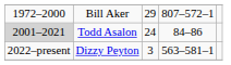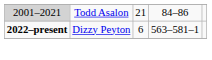 <table class="wikitable" style="text-align:center">
 <tr>
 </tr>
 <tr>
-<td>1972–2000</td>
-<td>Bill Aker</td>
-<td>29</td>
-<td>807–572–1</td>
-<td></td>
-</tr>
-<tr>
 <td style="background: lightgrey;">2001–2021</td>
 <td><a href='#'>Todd Asalon</a></td>
-<td>24</td>
+<td>21</td>
 <td>84–86</td>
 <td></td>
 </tr>
 <tr>
-<td>2022–present</td>
+<td><strong>2022–present</strong></td>
 <td><a href='#'>Dizzy Peyton</a></td>
-<td>3</td>
+<td>6</td>
 <td>563–581–1</td>
 <td></td>
 </tr>
 <tr>
 </tr>
 </table>
